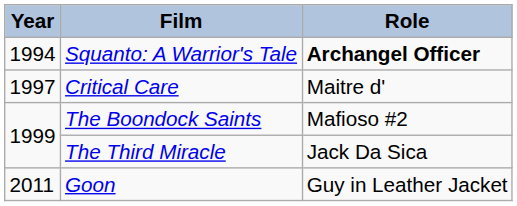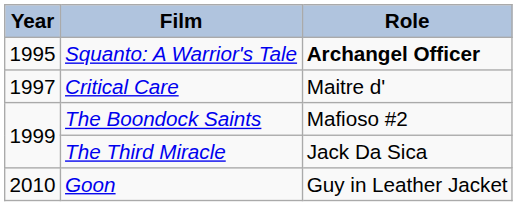 <table class="wikitable" style="font-size:95%;">
 <tr>
 <th style="background:#B0C4DE;">Year</th>
 <th style="background:#B0C4DE;">Film</th>
 <th style="background:#B0C4DE;">Role</th>
 </tr>
 <tr>
-<td>1994</td>
+<td>1995</td>
 <td><em><a href='#'>Squanto: A Warrior's Tale</a></em></td>
 <td><strong>Archangel Officer</strong></td>
 </tr>
 <tr>
 <td>1997</td>
 <td><em><a href='#'>Critical Care</a></em></td>
 <td>Maitre d'</td>
 </tr>
 <tr>
 <td rowspan=2>1999</td>
 <td><em><a href='#'>The Boondock Saints</a></em></td>
 <td>Mafioso #2</td>
 </tr>
 <tr>
 <td><em><a href='#'>The Third Miracle</a></em></td>
 <td>Jack Da Sica</td>
 </tr>
 <tr>
-<td>2011</td>
+<td>2010</td>
 <td><em><a href='#'>Goon</a></em></td>
 <td>Guy in Leather Jacket</td>
 </tr>
 </table>
